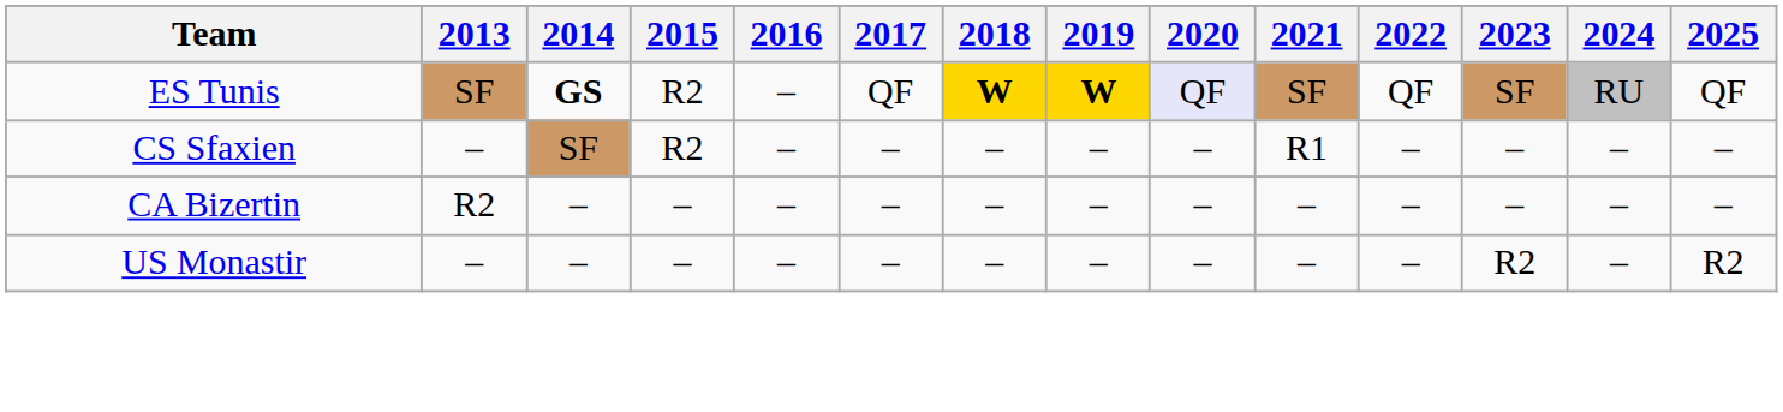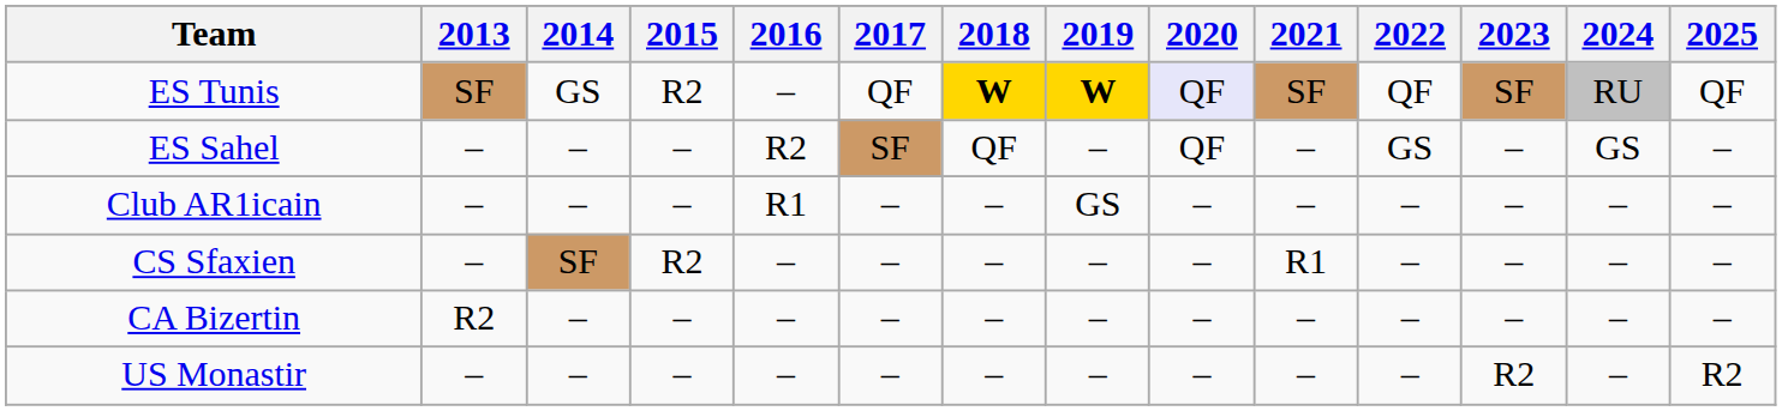 <table class="wikitable" style="text-align: center">
 <tr>
 <th width="20%">Team</th>
 <th width="5%"><a href='#'>2013</a></th>
 <th width="5%"><a href='#'>2014</a></th>
 <th width="5%"><a href='#'>2015</a></th>
 <th width="5%"><a href='#'>2016</a></th>
 <th width="5%"><a href='#'>2017</a></th>
 <th width="5%"><a href='#'>2018</a></th>
 <th width="5%"><a href='#'>2019</a></th>
 <th width="5%"><a href='#'>2020</a></th>
 <th width="5%"><a href='#'>2021</a></th>
 <th width="5%"><a href='#'>2022</a></th>
 <th width="5%"><a href='#'>2023</a></th>
 <th width="5%"><a href='#'>2024</a></th>
 <th width="5%"><a href='#'>2025</a></th>
 </tr>
 <tr>
 <td><a href='#'>ES Tunis</a></td>
 <td style="background:#c96;">SF</td>
-<td><strong>GS</strong></td>
+<td>GS</td>
 <td>R2</td>
 <td>–</td>
 <td>QF</td>
 <td style="background:gold;"><strong>W</strong></td>
 <td style="background:gold;"><strong>W</strong></td>
 <td style="background: lavender;">QF</td>
 <td style="background:#c96;">SF</td>
 <td>QF</td>
 <td style="background:#c96;">SF</td>
 <td style="background:silver;">RU</td>
 <td>QF</td>
+</tr>
+<tr>
+<td><a href='#'>ES Sahel</a></td>
+<td>–</td>
+<td>–</td>
+<td>–</td>
+<td>R2</td>
+<td style="background:#c96;">SF</td>
+<td>QF</td>
+<td>–</td>
+<td>QF</td>
+<td>–</td>
+<td>GS</td>
+<td>–</td>
+<td>GS</td>
+<td>–</td>
+</tr>
+<tr>
+<td><a href='#'>Club AR1icain</a></td>
+<td>–</td>
+<td>–</td>
+<td>–</td>
+<td>R1</td>
+<td>–</td>
+<td>–</td>
+<td>GS</td>
+<td>–</td>
+<td>–</td>
+<td>–</td>
+<td>–</td>
+<td>–</td>
+<td>–</td>
 </tr>
 <tr>
 <td><a href='#'>CS Sfaxien</a></td>
 <td>–</td>
 <td style="background:#c96;">SF</td>
 <td>R2</td>
 <td>–</td>
 <td>–</td>
 <td>–</td>
 <td>–</td>
 <td>–</td>
 <td>R1</td>
 <td>–</td>
 <td>–</td>
 <td>–</td>
 <td>–</td>
 </tr>
 <tr>
 <td><a href='#'>CA Bizertin</a></td>
 <td>R2</td>
 <td>–</td>
 <td>–</td>
 <td>–</td>
 <td>–</td>
 <td>–</td>
 <td>–</td>
 <td>–</td>
 <td>–</td>
 <td>–</td>
 <td>–</td>
 <td>–</td>
 <td>–</td>
 </tr>
 <tr>
 <td><a href='#'>US Monastir</a></td>
 <td>–</td>
 <td>–</td>
 <td>–</td>
 <td>–</td>
 <td>–</td>
 <td>–</td>
 <td>–</td>
 <td>–</td>
 <td>–</td>
 <td>–</td>
 <td>R2</td>
 <td>–</td>
 <td>R2</td>
 </tr>
 </table>
